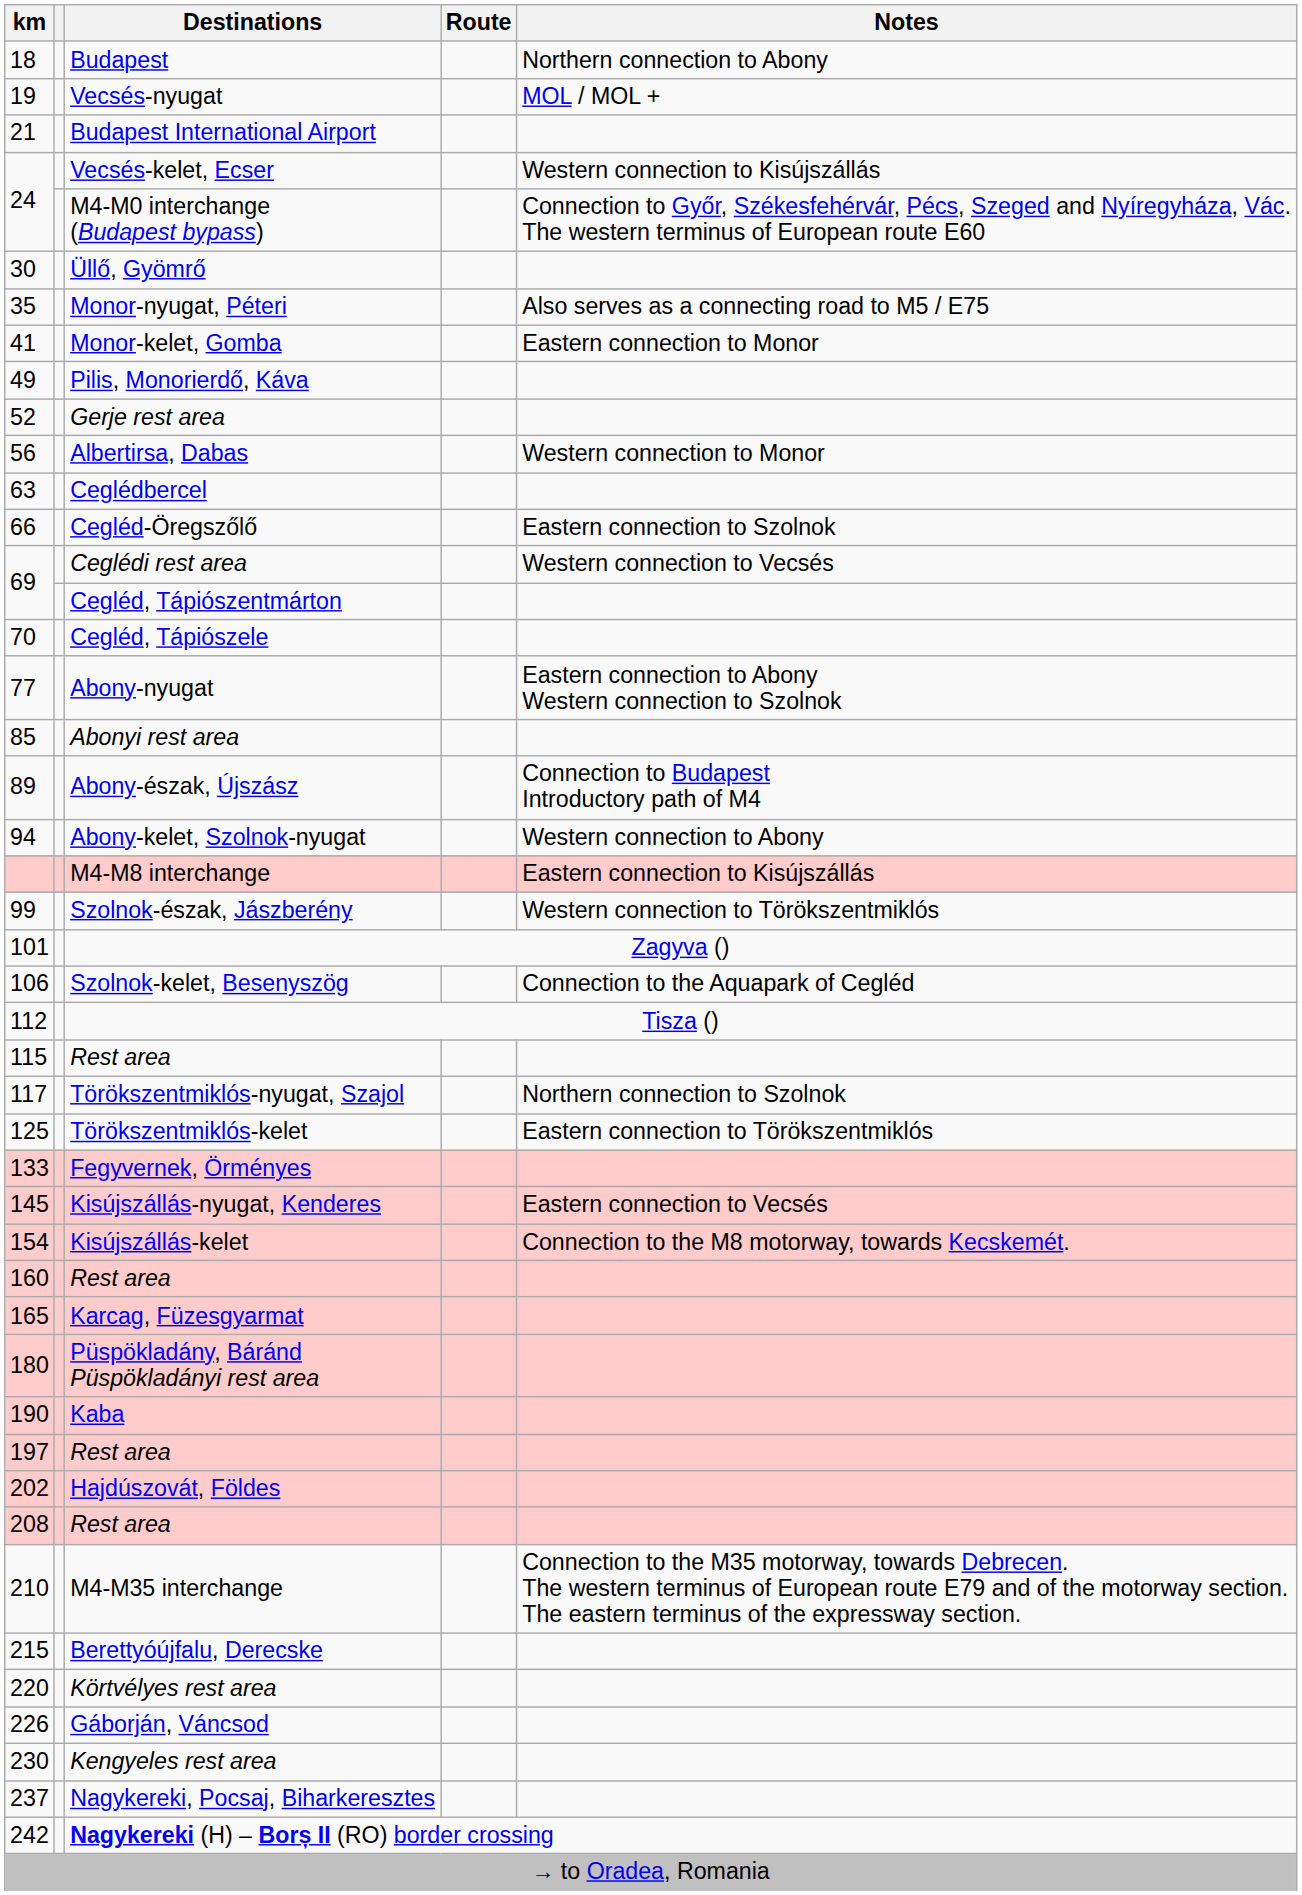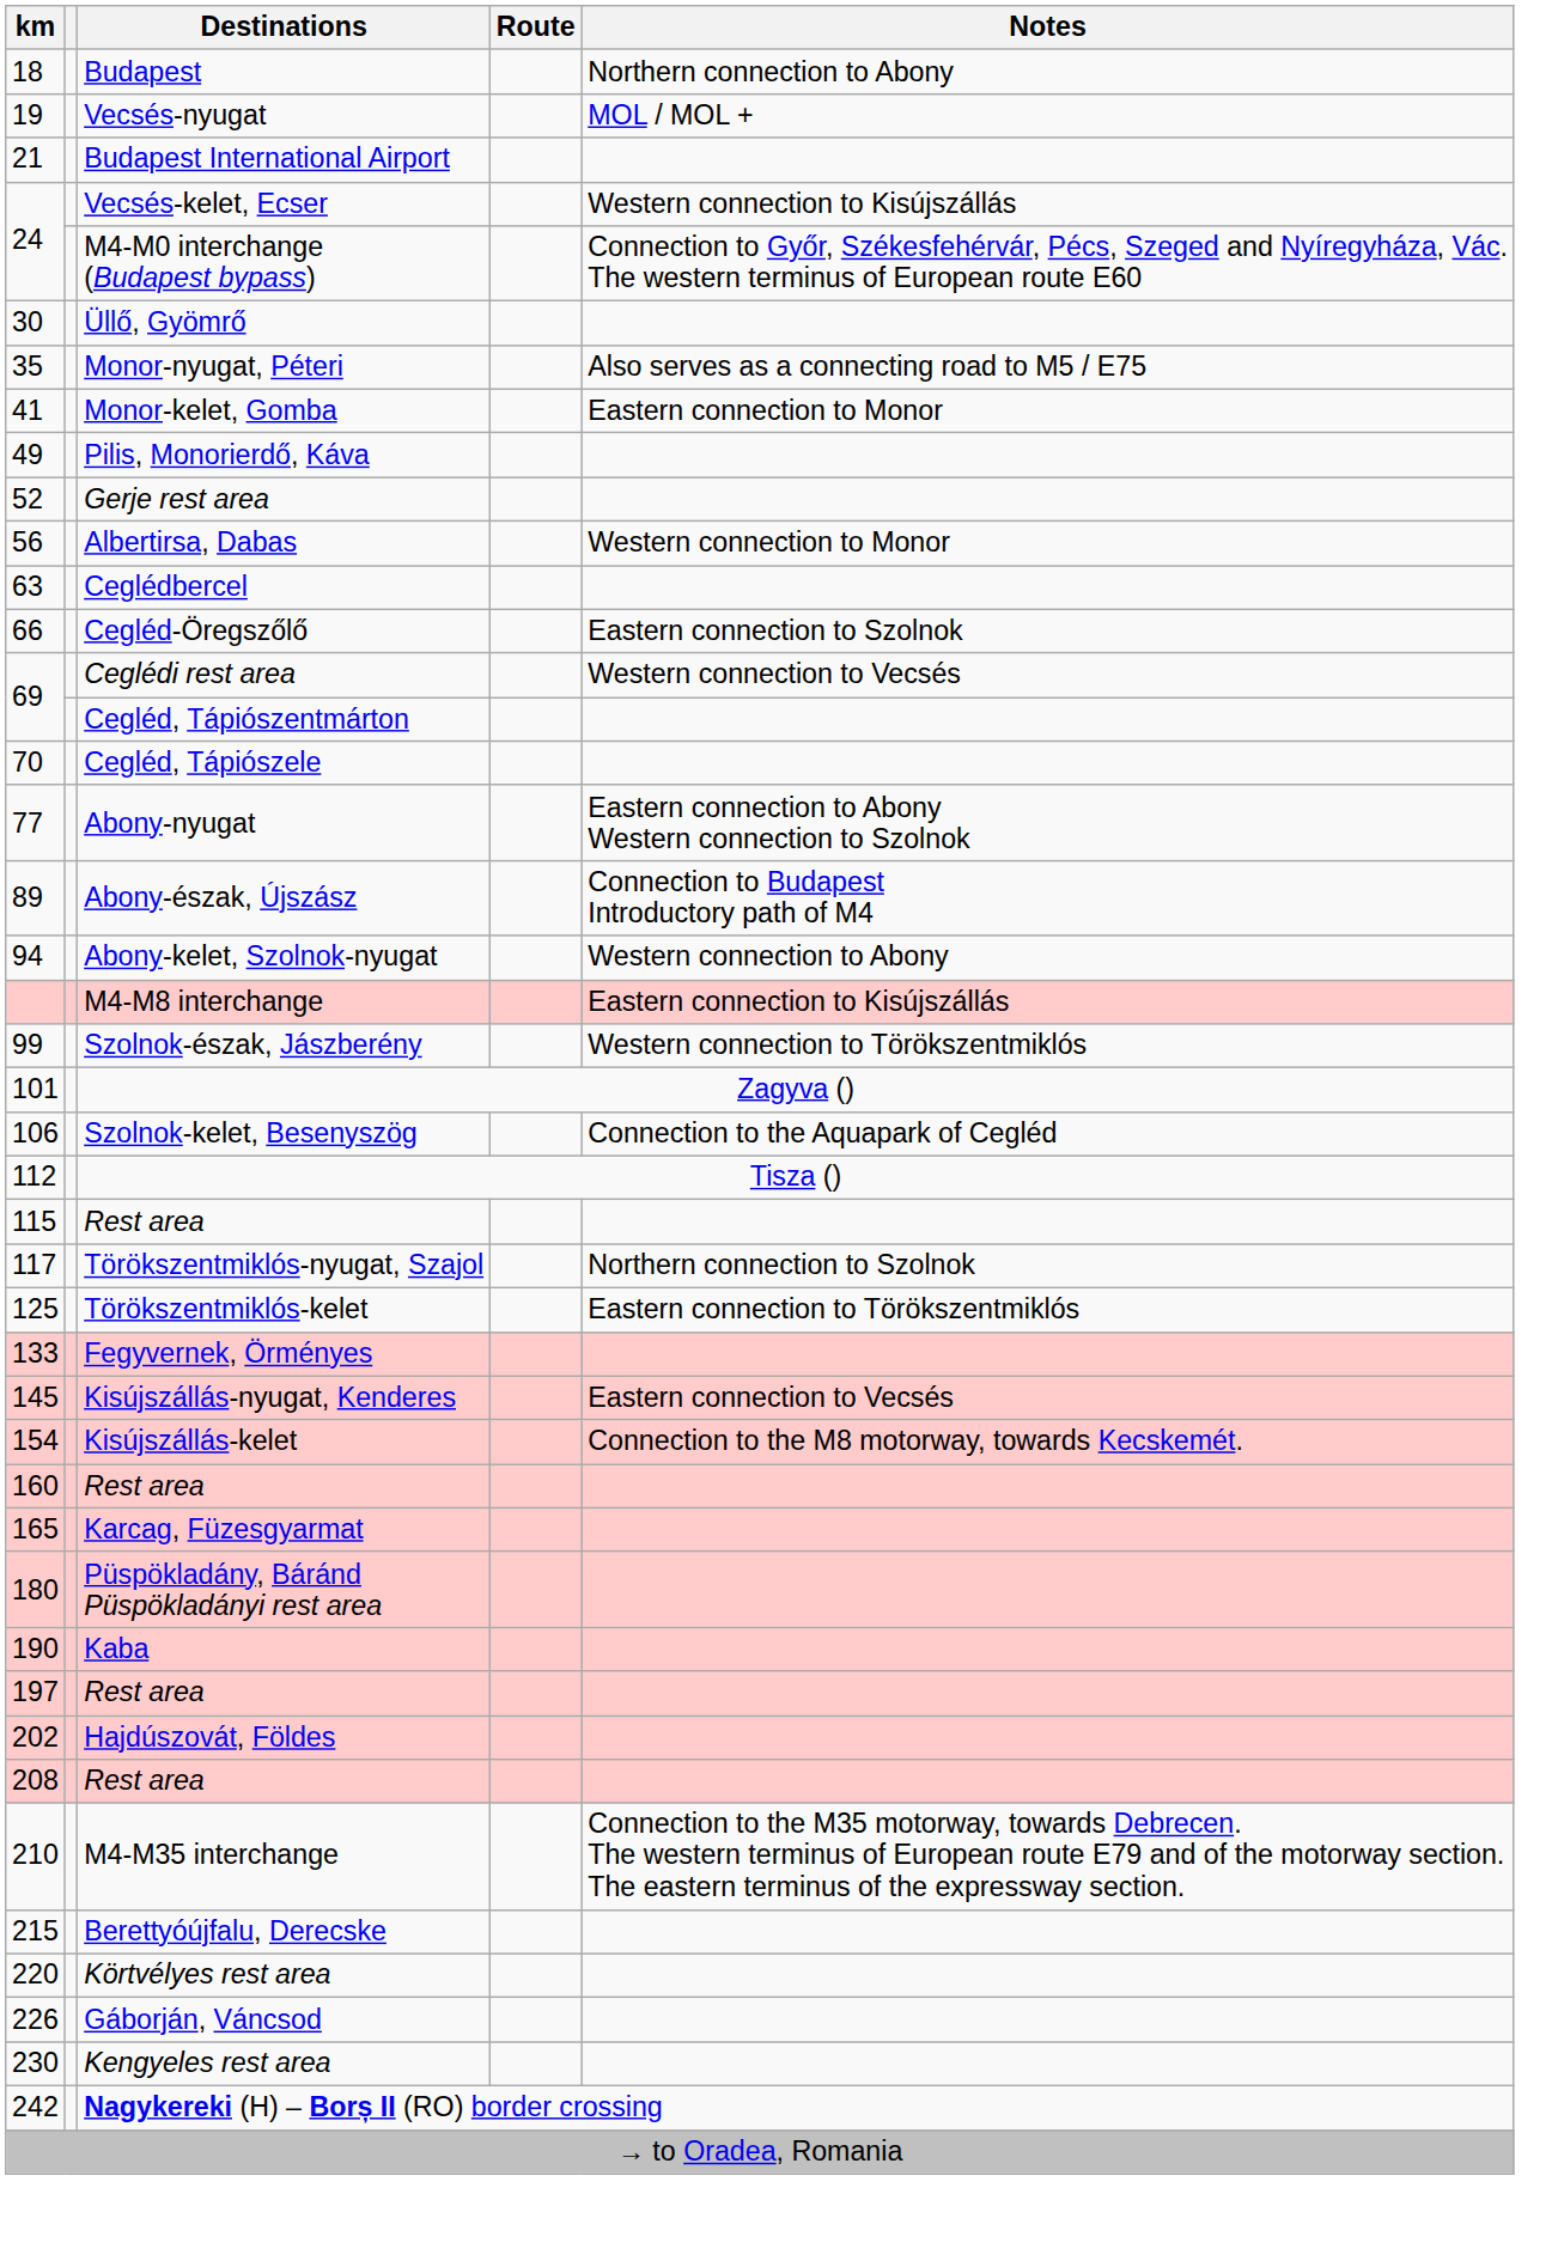 <table class="wikitable sortable sticky-header">
 <tr>
 <th>km</th>
 <th></th>
 <th>Destinations</th>
 <th>Route</th>
 <th>Notes</th>
 </tr>
 <tr>
 <td>18</td>
 <td></td>
 <td><a href='#'>Budapest</a></td>
 <td></td>
 <td>Northern connection to Abony</td>
 </tr>
 <tr>
 <td>19</td>
 <td></td>
 <td><a href='#'>Vecsés</a>-nyugat</td>
 <td></td>
 <td> <a href='#'>MOL</a> / MOL +   </td>
 </tr>
 <tr>
 <td>21</td>
 <td></td>
 <td><a href='#'>Budapest International Airport</a></td>
 <td></td>
 <td></td>
 </tr>
 <tr>
 <td rowspan=2>24</td>
 <td></td>
 <td><a href='#'>Vecsés</a>-kelet, <a href='#'>Ecser</a></td>
 <td></td>
 <td>Western connection to Kisújszállás</td>
 </tr>
 <tr>
 <td></td>
 <td>M4-M0 interchange<br>(<em><a href='#'>Budapest bypass</a></em>)</td>
 <td></td>
 <td>Connection to  <a href='#'>Győr</a>, <a href='#'>Székesfehérvár</a>, <a href='#'>Pécs</a>, <a href='#'>Szeged</a> and  <a href='#'>Nyíregyháza</a>, <a href='#'>Vác</a>.<br>The western terminus of European route E60</td>
 </tr>
 <tr>
 <td>30</td>
 <td></td>
 <td><a href='#'>Üllő</a>, <a href='#'>Gyömrő</a></td>
 <td></td>
 <td></td>
 </tr>
 <tr>
 <td>35</td>
 <td></td>
 <td><a href='#'>Monor</a>-nyugat, <a href='#'>Péteri</a></td>
 <td></td>
 <td>Also serves as a connecting road to M5 / E75</td>
 </tr>
 <tr>
 <td>41</td>
 <td></td>
 <td><a href='#'>Monor</a>-kelet, <a href='#'>Gomba</a></td>
 <td></td>
 <td>Eastern connection to Monor</td>
 </tr>
 <tr>
 <td>49</td>
 <td></td>
 <td><a href='#'>Pilis</a>, <a href='#'>Monorierdő</a>, <a href='#'>Káva</a></td>
 <td></td>
 <td></td>
 </tr>
 <tr>
 <td>52</td>
 <td></td>
 <td><em>Gerje rest area</em></td>
 <td></td>
 <td></td>
 </tr>
 <tr>
 <td>56</td>
 <td></td>
 <td><a href='#'>Albertirsa</a>, <a href='#'>Dabas</a></td>
 <td></td>
 <td>Western connection to Monor</td>
 </tr>
 <tr>
 <td>63</td>
 <td></td>
 <td><a href='#'>Ceglédbercel</a></td>
 <td></td>
 <td></td>
 </tr>
 <tr>
 <td>66</td>
 <td></td>
 <td><a href='#'>Cegléd</a>-Öregszőlő</td>
 <td></td>
 <td>Eastern connection to Szolnok</td>
 </tr>
 <tr>
 <td rowspan=2>69</td>
 <td></td>
 <td><em>Ceglédi rest area</em></td>
 <td></td>
 <td>Western connection to Vecsés</td>
 </tr>
 <tr>
 <td></td>
 <td><a href='#'>Cegléd</a>, <a href='#'>Tápiószentmárton</a></td>
 <td></td>
 <td></td>
 </tr>
 <tr>
 <td>70</td>
 <td></td>
 <td><a href='#'>Cegléd</a>, <a href='#'>Tápiószele</a></td>
 <td></td>
 <td></td>
 </tr>
 <tr>
 <td>77</td>
 <td></td>
 <td><a href='#'>Abony</a>-nyugat</td>
 <td></td>
 <td>Eastern connection to Abony<br>Western connection to Szolnok</td>
-</tr>
-<tr>
-<td>85</td>
-<td></td>
-<td><em>Abonyi rest area</em></td>
-<td></td>
-<td></td>
 </tr>
 <tr>
 <td>89</td>
 <td></td>
 <td><a href='#'>Abony</a>-észak, <a href='#'>Újszász</a></td>
 <td></td>
 <td>Connection to <a href='#'>Budapest</a><br>Introductory path of M4</td>
 </tr>
 <tr>
 <td>94</td>
 <td></td>
 <td><a href='#'>Abony</a>-kelet, <a href='#'>Szolnok</a>-nyugat</td>
 <td></td>
 <td>Western connection to Abony</td>
 </tr>
 <tr style="background:#ffcbcb;">
 <td></td>
 <td></td>
 <td>M4-M8 interchange</td>
 <td></td>
 <td>Eastern connection to Kisújszállás</td>
 </tr>
 <tr>
 <td>99</td>
 <td></td>
 <td><a href='#'>Szolnok</a>-észak, <a href='#'>Jászberény</a></td>
 <td></td>
 <td>Western connection to Törökszentmiklós</td>
 </tr>
 <tr>
 <td>101</td>
 <td></td>
 <td colspan="3" style="text-align:center;"><a href='#'>Zagyva</a> ()</td>
 </tr>
 <tr>
 <td>106</td>
 <td></td>
 <td><a href='#'>Szolnok</a>-kelet, <a href='#'>Besenyszög</a></td>
 <td></td>
 <td>Connection to the Aquapark of Cegléd</td>
 </tr>
 <tr>
 <td>112</td>
 <td></td>
 <td colspan="3" style="text-align:center;"><a href='#'>Tisza</a> ()</td>
 </tr>
 <tr>
 <td>115</td>
 <td></td>
 <td><em>Rest area</em></td>
 <td></td>
 <td></td>
 </tr>
 <tr>
 <td>117</td>
 <td></td>
 <td><a href='#'>Törökszentmiklós</a>-nyugat, <a href='#'>Szajol</a></td>
 <td></td>
 <td>Northern connection to Szolnok</td>
 </tr>
 <tr>
 <td>125</td>
 <td></td>
 <td><a href='#'>Törökszentmiklós</a>-kelet</td>
 <td></td>
 <td>Eastern connection to Törökszentmiklós</td>
 </tr>
 <tr style="background:#ffcbcb;">
 <td>133</td>
 <td></td>
 <td><a href='#'>Fegyvernek</a>, <a href='#'>Örményes</a></td>
 <td></td>
 <td></td>
 </tr>
 <tr style="background:#ffcbcb;">
 <td>145</td>
 <td></td>
 <td><a href='#'>Kisújszállás</a>-nyugat, <a href='#'>Kenderes</a></td>
 <td></td>
 <td>Eastern connection to Vecsés</td>
 </tr>
 <tr style="background:#ffcbcb;">
 <td>154</td>
 <td></td>
 <td><a href='#'>Kisújszállás</a>-kelet</td>
 <td></td>
 <td>Connection to the M8 motorway, towards <a href='#'>Kecskemét</a>.</td>
 </tr>
 <tr style="background:#ffcbcb;">
 <td>160</td>
 <td></td>
 <td><em>Rest area</em></td>
 <td></td>
 <td></td>
 </tr>
 <tr style="background:#ffcbcb;">
 <td>165</td>
 <td></td>
 <td><a href='#'>Karcag</a>, <a href='#'>Füzesgyarmat</a></td>
 <td></td>
 <td></td>
 </tr>
 <tr style="background:#ffcbcb;">
 <td>180</td>
 <td><br></td>
 <td><a href='#'>Püspökladány</a>, <a href='#'>Báránd</a><br><em>Püspökladányi rest area</em></td>
 <td></td>
 <td></td>
 </tr>
 <tr style="background:#ffcbcb;">
 <td>190</td>
 <td></td>
 <td><a href='#'>Kaba</a></td>
 <td></td>
 <td></td>
 </tr>
 <tr style="background:#ffcbcb;">
 <td>197</td>
 <td></td>
 <td><em>Rest area</em></td>
 <td></td>
 <td></td>
 </tr>
 <tr style="background:#ffcbcb;">
 <td>202</td>
 <td></td>
 <td><a href='#'>Hajdúszovát</a>, <a href='#'>Földes</a></td>
 <td></td>
 <td></td>
 </tr>
 <tr style="background:#ffcbcb;">
 <td>208</td>
 <td></td>
 <td><em>Rest area</em></td>
 <td></td>
 <td></td>
 </tr>
 <tr>
 <td>210</td>
 <td></td>
 <td>M4-M35 interchange</td>
 <td></td>
 <td>Connection to the M35 motorway, towards <a href='#'>Debrecen</a>.<br>The western terminus of European route E79 and of the motorway section.<br>The eastern terminus of the expressway section.</td>
 </tr>
 <tr>
 <td>215</td>
 <td></td>
 <td><a href='#'>Berettyóújfalu</a>, <a href='#'>Derecske</a></td>
 <td></td>
 <td></td>
 </tr>
 <tr>
 <td>220</td>
 <td></td>
 <td><em>Körtvélyes rest area</em></td>
 <td></td>
 <td></td>
 </tr>
 <tr>
 <td>226</td>
 <td></td>
 <td><a href='#'>Gáborján</a>, <a href='#'>Váncsod</a></td>
 <td></td>
 <td></td>
 </tr>
 <tr>
 <td>230</td>
 <td></td>
 <td><em>Kengyeles rest area</em></td>
 <td></td>
 <td></td>
 </tr>
 <tr>
-<td>237</td>
-<td></td>
-<td><a href='#'>Nagykereki</a>, <a href='#'>Pocsaj</a>, <a href='#'>Biharkeresztes</a></td>
-<td></td>
-<td></td>
-</tr>
-<tr>
 <td>242</td>
 <td></td>
 <td colspan=3><strong><a href='#'>Nagykereki</a></strong> (H) – <strong><a href='#'>Borș II</a></strong> (RO) <a href='#'>border crossing</a></td>
 </tr>
 <tr bgcolor=#C0C0C0>
 <td colspan=5 style="text-align: center;"> → to <a href='#'>Oradea</a>,  Romania</td>
 </tr>
 </table>
